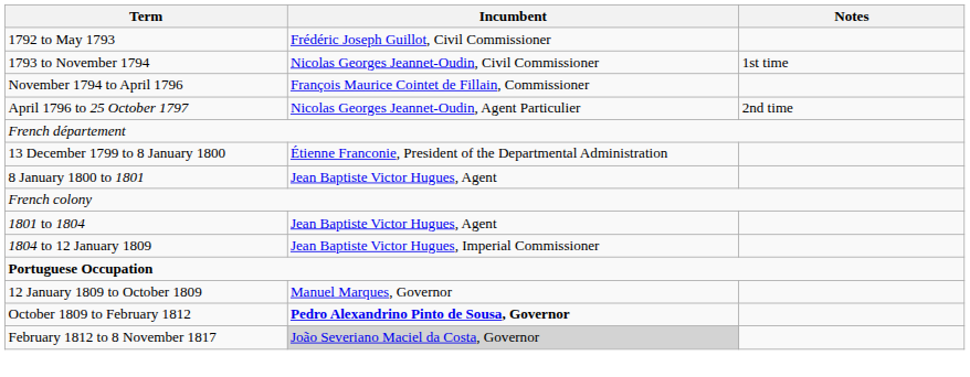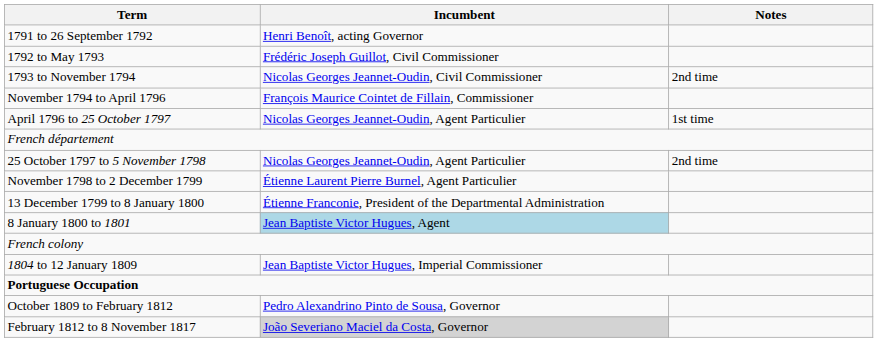 <table class="wikitable">
 <tr>
 <th width="25%" align=left>Term</th>
 <th width="40%" align=left>Incumbent</th>
 <th width="20%" align=left>Notes</th>
+</tr>
+<tr>
+<td>1791 to 26 September 1792</td>
+<td><a href='#'>Henri Benoît</a>, acting Governor</td>
+<td></td>
 </tr>
 <tr>
 <td>1792 to May 1793</td>
 <td><a href='#'>Frédéric Joseph Guillot</a>, Civil Commissioner</td>
 <td></td>
 </tr>
 <tr>
 <td>1793 to November 1794</td>
 <td><a href='#'>Nicolas Georges Jeannet-Oudin</a>, Civil Commissioner</td>
-<td>1st time</td>
+<td>2nd time</td>
 </tr>
 <tr>
 <td>November 1794 to April 1796</td>
 <td><a href='#'>François Maurice Cointet de Fillain</a>, Commissioner</td>
 <td></td>
 </tr>
 <tr>
 <td>April 1796 to <em>25 October 1797</em></td>
 <td><a href='#'>Nicolas Georges Jeannet-Oudin</a>, Agent Particulier</td>
+<td>1st time</td>
+</tr>
+<tr>
+<td colspan="3"><em>French département</em></td>
+</tr>
+<tr>
+<td>25 October 1797 to <em>5 November 1798</em></td>
+<td><a href='#'>Nicolas Georges Jeannet-Oudin</a>, Agent Particulier</td>
 <td>2nd time</td>
 </tr>
 <tr>
-<td colspan="3"><em>French département</em></td>
+<td>November 1798 to 2 December 1799</td>
+<td><a href='#'>Étienne Laurent Pierre Burnel</a>, Agent Particulier</td>
+<td></td>
 </tr>
 <tr>
 <td>13 December 1799 to 8 January 1800</td>
 <td><a href='#'>Étienne Franconie</a>, President of the Departmental Administration</td>
 <td></td>
 </tr>
 <tr>
 <td>8 January 1800 to <em>1801</em></td>
-<td><a href='#'>Jean Baptiste Victor Hugues</a>, Agent</td>
+<td style="background: lightblue;"><a href='#'>Jean Baptiste Victor Hugues</a>, Agent</td>
 <td></td>
 </tr>
 <tr>
 <td colspan="3"><em>French colony</em></td>
-</tr>
-<tr>
-<td><em>1801</em> to <em>1804</em></td>
-<td><a href='#'>Jean Baptiste Victor Hugues</a>, Agent</td>
-<td></td>
 </tr>
 <tr>
 <td><em>1804</em> to 12 January 1809</td>
 <td><a href='#'>Jean Baptiste Victor Hugues</a>, Imperial Commissioner</td>
 <td></td>
 </tr>
 <tr>
 <td colspan="3"><strong>Portuguese Occupation</strong></td>
 </tr>
 <tr>
-<td>12 January 1809 to October 1809</td>
-<td><a href='#'>Manuel Marques</a>, Governor</td>
-<td></td>
-</tr>
-<tr>
 <td>October 1809 to February 1812</td>
-<td><strong><a href='#'>Pedro Alexandrino Pinto de Sousa</a>, Governor</strong></td>
+<td><a href='#'>Pedro Alexandrino Pinto de Sousa</a>, Governor</td>
 <td></td>
 </tr>
 <tr>
 <td>February 1812 to 8 November 1817</td>
 <td style="background: lightgrey;"><a href='#'>João Severiano Maciel da Costa</a>, Governor</td>
 <td></td>
 </tr>
 </table>
